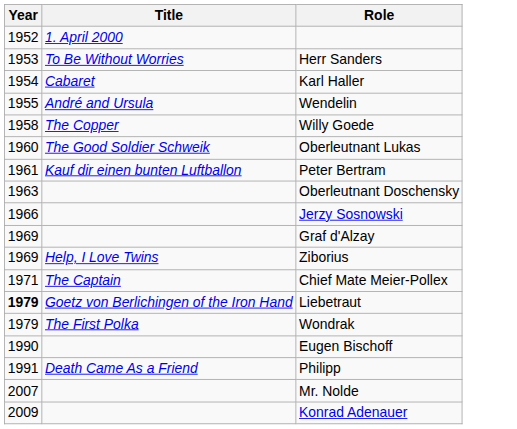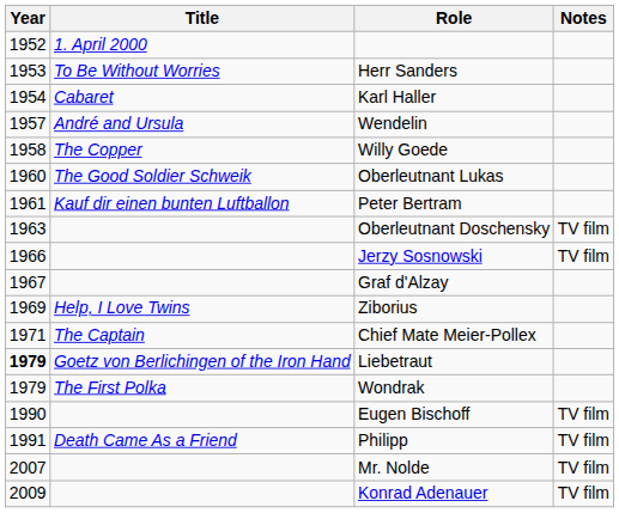 <table class="wikitable sortable">
 <tr>
 <th>Year</th>
 <th>Title</th>
 <th>Role</th>
+<th class="unsortable">Notes</th>
 </tr>
 <tr>
 <td>1952</td>
 <td><em><a href='#'>1. April 2000</a></em></td>
+<td></td>
 <td></td>
 </tr>
 <tr>
 <td>1953</td>
 <td><em><a href='#'>To Be Without Worries</a></em></td>
 <td>Herr Sanders</td>
+<td></td>
 </tr>
 <tr>
 <td>1954</td>
 <td><em><a href='#'>Cabaret</a></em></td>
 <td>Karl Haller</td>
+<td></td>
 </tr>
 <tr>
-<td>1955</td>
+<td>1957</td>
 <td><em><a href='#'>André and Ursula</a></em></td>
 <td>Wendelin</td>
+<td></td>
 </tr>
 <tr>
 <td>1958</td>
 <td><em><a href='#'>The Copper</a></em></td>
 <td>Willy Goede</td>
+<td></td>
 </tr>
 <tr>
 <td>1960</td>
 <td><em><a href='#'>The Good Soldier Schweik</a></em></td>
 <td>Oberleutnant Lukas</td>
+<td></td>
 </tr>
 <tr>
 <td>1961</td>
 <td><em><a href='#'>Kauf dir einen bunten Luftballon</a></em></td>
 <td>Peter Bertram</td>
+<td></td>
 </tr>
 <tr>
 <td>1963</td>
 <td><em></em></td>
 <td>Oberleutnant Doschensky</td>
+<td>TV film</td>
 </tr>
 <tr>
 <td>1966</td>
 <td><em></em></td>
 <td><a href='#'>Jerzy Sosnowski</a></td>
+<td>TV film</td>
 </tr>
 <tr>
-<td>1969</td>
+<td>1967</td>
 <td><em></em></td>
 <td>Graf d'Alzay</td>
+<td></td>
 </tr>
 <tr>
 <td>1969</td>
 <td><em><a href='#'>Help, I Love Twins</a></em></td>
 <td>Ziborius</td>
+<td></td>
 </tr>
 <tr>
 <td>1971</td>
 <td><em><a href='#'>The Captain</a></em></td>
 <td>Chief Mate Meier-Pollex</td>
+<td></td>
 </tr>
 <tr>
 <td><strong>1979</strong></td>
 <td><em><a href='#'>Goetz von Berlichingen of the Iron Hand</a></em></td>
 <td>Liebetraut</td>
+<td></td>
 </tr>
 <tr>
 <td>1979</td>
 <td><em><a href='#'>The First Polka</a></em></td>
 <td>Wondrak</td>
+<td></td>
 </tr>
 <tr>
 <td>1990</td>
 <td><em></em></td>
 <td>Eugen Bischoff</td>
+<td>TV film</td>
 </tr>
 <tr>
 <td>1991</td>
 <td><em><a href='#'>Death Came As a Friend</a></em></td>
 <td>Philipp</td>
+<td>TV film</td>
 </tr>
 <tr>
 <td>2007</td>
 <td><em></em></td>
 <td>Mr. Nolde</td>
+<td>TV film</td>
 </tr>
 <tr>
 <td>2009</td>
 <td><em></em></td>
 <td><a href='#'>Konrad Adenauer</a></td>
+<td>TV film</td>
 </tr>
 </table>
